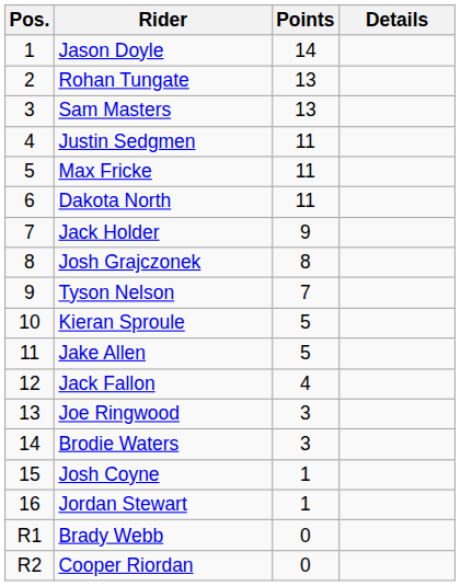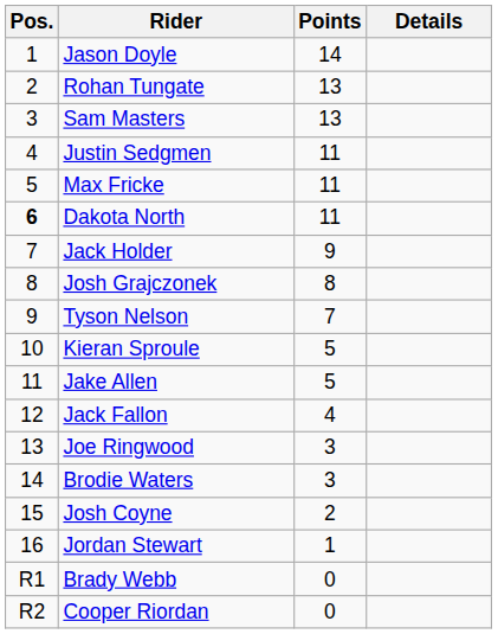 <table class=wikitable>
 <tr>
 <th width=25px>Pos.</th>
 <th width=175px>Rider</th>
 <th width=40px>Points</th>
 <th width=90px>Details</th>
 </tr>
 <tr align=center >
 <td>1</td>
 <td align=left><a href='#'>Jason Doyle</a></td>
 <td>14</td>
 <td></td>
 </tr>
 <tr align=center >
 <td>2</td>
 <td align=left><a href='#'>Rohan Tungate</a></td>
 <td>13</td>
 <td></td>
 </tr>
 <tr align=center >
 <td>3</td>
 <td align=left><a href='#'>Sam Masters</a></td>
 <td>13</td>
 <td></td>
 </tr>
 <tr align=center >
 <td>4</td>
 <td align=left><a href='#'>Justin Sedgmen</a></td>
 <td>11</td>
 <td></td>
 </tr>
 <tr align=center >
 <td>5</td>
 <td align=left><a href='#'>Max Fricke</a></td>
 <td>11</td>
 <td></td>
 </tr>
 <tr align=center >
-<td>6</td>
+<td><strong>6</strong></td>
 <td align=left><a href='#'>Dakota North</a></td>
 <td>11</td>
 <td></td>
 </tr>
 <tr align=center >
 <td>7</td>
 <td align=left><a href='#'>Jack Holder</a></td>
 <td>9</td>
 <td></td>
 </tr>
 <tr align=center>
 <td>8</td>
 <td align=left><a href='#'>Josh Grajczonek</a></td>
 <td>8</td>
 <td></td>
 </tr>
 <tr align=center>
 <td>9</td>
 <td align=left><a href='#'>Tyson Nelson</a></td>
 <td>7</td>
 <td></td>
 </tr>
 <tr align=center>
 <td>10</td>
 <td align=left><a href='#'>Kieran Sproule</a></td>
 <td>5</td>
 <td></td>
 </tr>
 <tr align=center>
 <td>11</td>
 <td align=left><a href='#'>Jake Allen</a></td>
 <td>5</td>
 <td></td>
 </tr>
 <tr align=center>
 <td>12</td>
 <td align=left><a href='#'>Jack Fallon</a></td>
 <td>4</td>
 <td></td>
 </tr>
 <tr align=center>
 <td>13</td>
 <td align=left><a href='#'>Joe Ringwood</a></td>
 <td>3</td>
 <td></td>
 </tr>
 <tr align=center>
 <td>14</td>
 <td align=left><a href='#'>Brodie Waters</a></td>
 <td>3</td>
 <td></td>
 </tr>
 <tr align=center>
 <td>15</td>
 <td align=left><a href='#'>Josh Coyne</a></td>
-<td>1</td>
+<td>2</td>
 <td></td>
 </tr>
 <tr align=center>
 <td>16</td>
 <td align=left><a href='#'>Jordan Stewart</a></td>
 <td>1</td>
 <td></td>
 </tr>
 <tr align=center>
 <td>R1</td>
 <td align=left><a href='#'>Brady Webb</a></td>
 <td>0</td>
 <td></td>
 </tr>
 <tr align=center>
 <td>R2</td>
 <td align=left><a href='#'>Cooper Riordan</a></td>
 <td>0</td>
 <td></td>
 </tr>
 </table>
